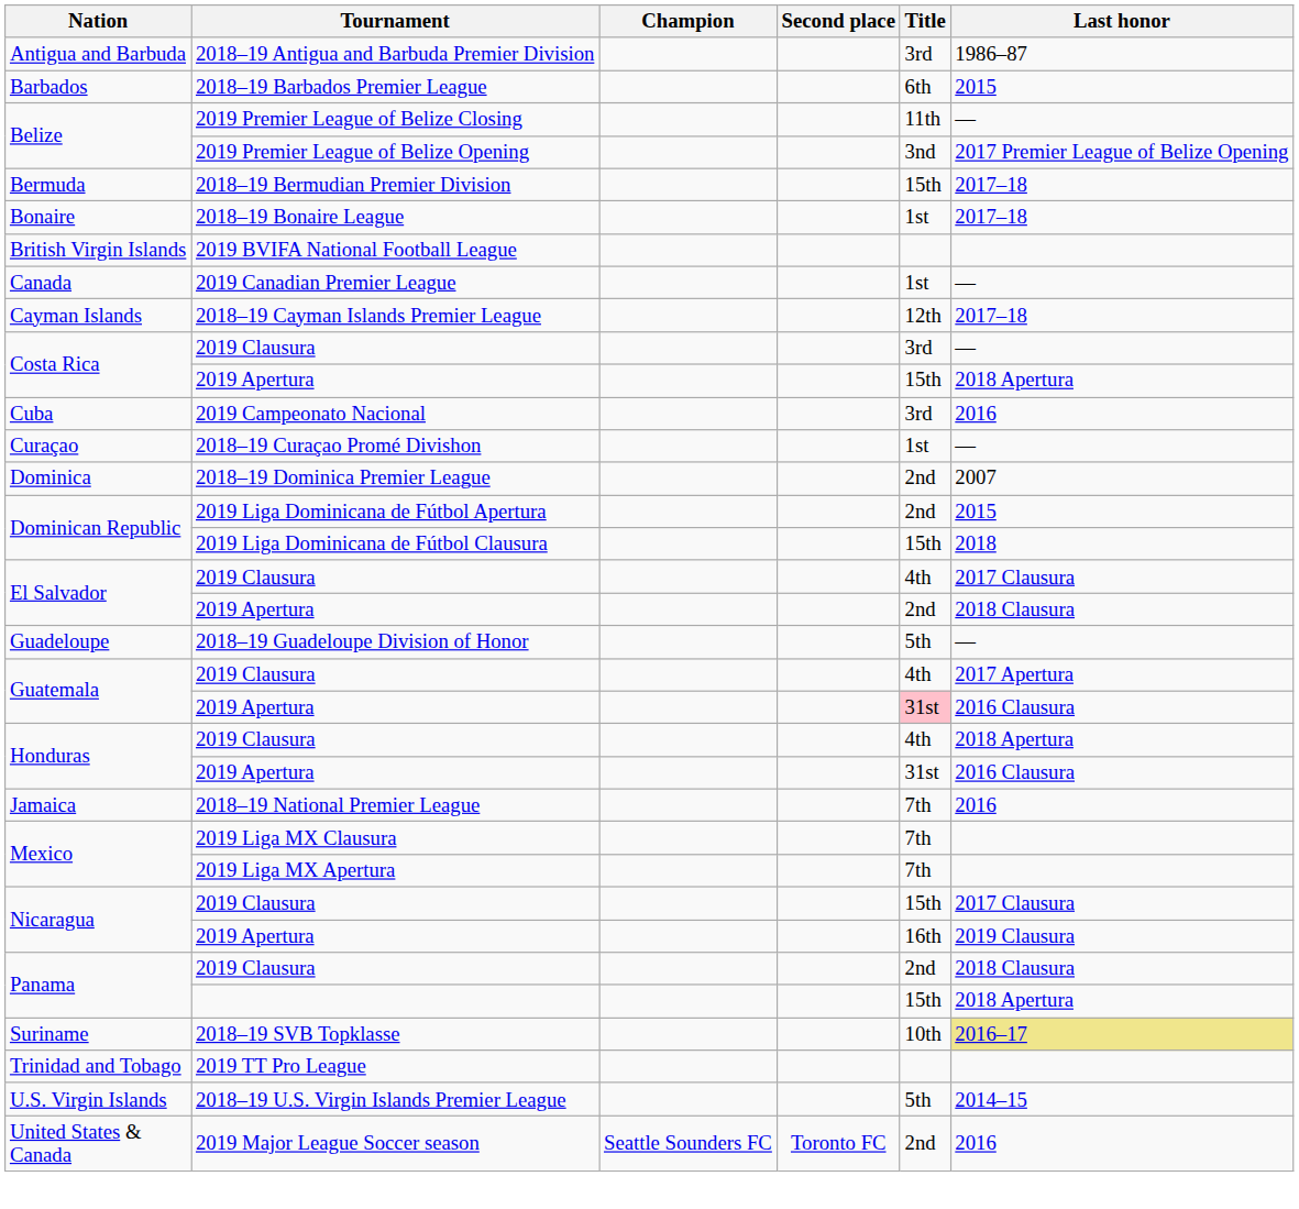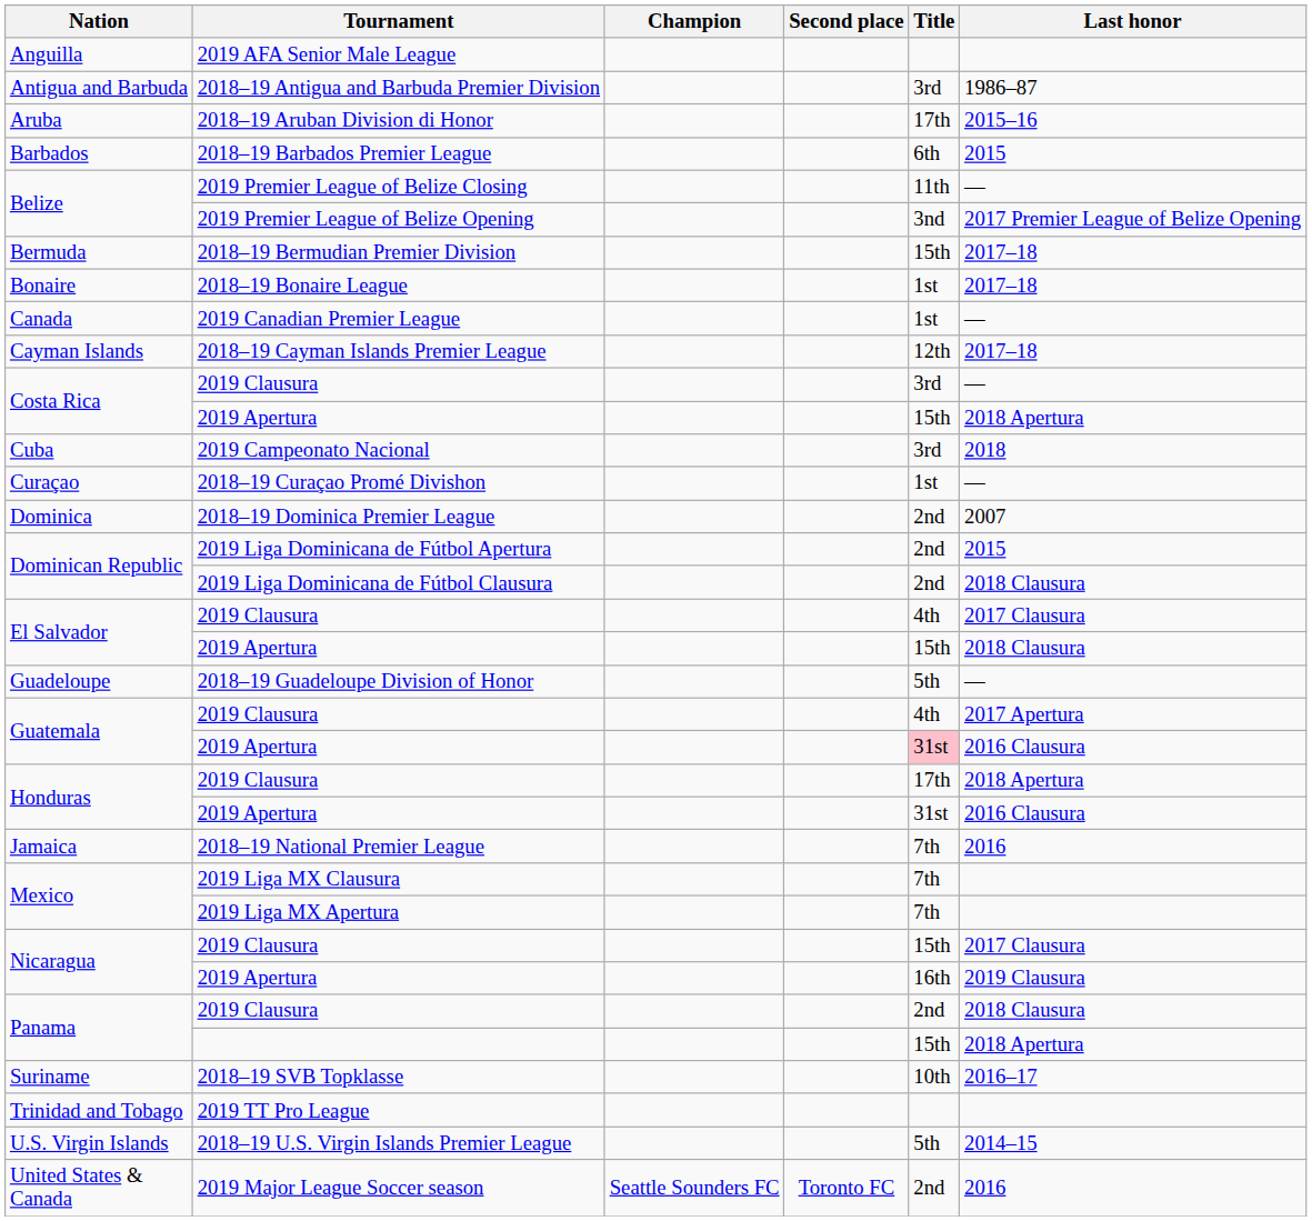 <table class="wikitable sortable">
 <tr>
 <th>Nation</th>
 <th>Tournament</th>
 <th>Champion</th>
 <th>Second place</th>
 <th data-sort-type="number">Title</th>
 <th>Last honor</th>
 </tr>
 <tr>
+<td> <a href='#'>Anguilla</a></td>
+<td><a href='#'>2019 AFA Senior Male League</a></td>
+<td></td>
+<td></td>
+<td></td>
+<td></td>
+</tr>
+<tr>
 <td> <a href='#'>Antigua and Barbuda</a></td>
 <td><a href='#'>2018–19 Antigua and Barbuda Premier Division</a></td>
 <td></td>
 <td></td>
 <td>3rd</td>
 <td>1986–87</td>
+</tr>
+<tr>
+<td> <a href='#'>Aruba</a></td>
+<td><a href='#'>2018–19 Aruban Division di Honor</a></td>
+<td></td>
+<td></td>
+<td>17th</td>
+<td><a href='#'>2015–16</a></td>
 </tr>
 <tr>
 <td> <a href='#'>Barbados</a></td>
 <td><a href='#'>2018–19 Barbados Premier League</a></td>
 <td></td>
 <td></td>
 <td>6th</td>
 <td><a href='#'>2015</a></td>
 </tr>
 <tr>
 <td rowspan=2> <a href='#'>Belize</a></td>
 <td><a href='#'>2019 Premier League of Belize Closing</a></td>
 <td></td>
 <td></td>
 <td>11th</td>
 <td>—</td>
 </tr>
 <tr>
 <td><a href='#'>2019 Premier League of Belize Opening</a></td>
 <td></td>
 <td></td>
 <td>3nd</td>
 <td><a href='#'>2017 Premier League of Belize Opening</a></td>
 </tr>
 <tr>
 <td> <a href='#'>Bermuda</a></td>
 <td><a href='#'>2018–19 Bermudian Premier Division</a></td>
 <td></td>
 <td></td>
 <td>15th</td>
 <td><a href='#'>2017–18</a></td>
 </tr>
 <tr>
 <td> <a href='#'>Bonaire</a></td>
 <td><a href='#'>2018–19 Bonaire League</a></td>
 <td></td>
 <td></td>
 <td>1st</td>
 <td><a href='#'>2017–18</a></td>
 </tr>
 <tr>
-<td> <a href='#'>British Virgin Islands</a></td>
-<td><a href='#'>2019 BVIFA National Football League</a></td>
-<td></td>
-<td></td>
-<td></td>
-<td></td>
-</tr>
-<tr>
 <td> <a href='#'>Canada</a></td>
 <td><a href='#'>2019 Canadian Premier League</a></td>
 <td></td>
 <td></td>
 <td>1st</td>
 <td>—</td>
 </tr>
 <tr>
 <td> <a href='#'>Cayman Islands</a></td>
 <td><a href='#'>2018–19 Cayman Islands Premier League</a></td>
 <td></td>
 <td></td>
 <td>12th</td>
 <td><a href='#'>2017–18</a></td>
 </tr>
 <tr>
 <td rowspan=2> <a href='#'>Costa Rica</a></td>
 <td><a href='#'>2019 Clausura</a></td>
 <td></td>
 <td></td>
 <td>3rd</td>
 <td>—</td>
 </tr>
 <tr>
 <td><a href='#'>2019 Apertura</a></td>
 <td></td>
 <td></td>
 <td>15th</td>
 <td><a href='#'>2018 Apertura</a></td>
 </tr>
 <tr>
 <td> <a href='#'>Cuba</a></td>
 <td><a href='#'>2019 Campeonato Nacional</a></td>
 <td></td>
 <td></td>
 <td>3rd</td>
-<td><a href='#'>2016</a></td>
+<td><a href='#'>2018</a></td>
 </tr>
 <tr>
 <td> <a href='#'>Curaçao</a></td>
 <td><a href='#'>2018–19 Curaçao Promé Divishon</a></td>
 <td></td>
 <td></td>
 <td>1st</td>
 <td>—</td>
 </tr>
 <tr>
 <td> <a href='#'>Dominica</a></td>
 <td><a href='#'>2018–19 Dominica Premier League</a></td>
 <td></td>
 <td></td>
 <td>2nd</td>
 <td>2007</td>
 </tr>
 <tr>
 <td rowspan="2"> <a href='#'>Dominican Republic</a></td>
 <td><a href='#'>2019 Liga Dominicana de Fútbol Apertura</a></td>
 <td></td>
 <td></td>
 <td>2nd</td>
 <td><a href='#'>2015</a></td>
 </tr>
 <tr>
 <td><a href='#'>2019 Liga Dominicana de Fútbol Clausura</a></td>
 <td></td>
 <td></td>
-<td>15th</td>
-<td><a href='#'>2018</a></td>
+<td>2nd</td>
+<td><a href='#'>2018 Clausura</a></td>
 </tr>
 <tr>
 <td rowspan=2> <a href='#'>El Salvador</a></td>
 <td><a href='#'>2019 Clausura</a></td>
 <td></td>
 <td></td>
 <td>4th</td>
 <td><a href='#'>2017 Clausura</a></td>
 </tr>
 <tr>
 <td><a href='#'>2019 Apertura</a></td>
 <td></td>
 <td></td>
-<td>2nd</td>
+<td>15th</td>
 <td><a href='#'>2018 Clausura</a></td>
 </tr>
 <tr>
 <td> <a href='#'>Guadeloupe</a></td>
 <td><a href='#'>2018–19 Guadeloupe Division of Honor</a></td>
 <td></td>
 <td></td>
 <td>5th</td>
 <td>—</td>
 </tr>
 <tr>
 <td rowspan=2> <a href='#'>Guatemala</a></td>
 <td><a href='#'>2019 Clausura</a></td>
 <td></td>
 <td></td>
 <td>4th</td>
 <td><a href='#'>2017 Apertura</a></td>
 </tr>
 <tr>
 <td><a href='#'>2019 Apertura</a></td>
 <td></td>
 <td></td>
 <td style="background: pink;">31st</td>
 <td><a href='#'>2016 Clausura</a></td>
 </tr>
 <tr>
 <td rowspan=2> <a href='#'>Honduras</a></td>
 <td><a href='#'>2019 Clausura</a></td>
 <td></td>
 <td></td>
-<td>4th</td>
+<td>17th</td>
 <td><a href='#'>2018 Apertura</a></td>
 </tr>
 <tr>
 <td><a href='#'>2019 Apertura</a></td>
 <td></td>
 <td></td>
 <td>31st</td>
 <td><a href='#'>2016 Clausura</a></td>
 </tr>
 <tr>
 <td> <a href='#'>Jamaica</a></td>
 <td><a href='#'>2018–19 National Premier League</a></td>
 <td></td>
 <td></td>
 <td>7th</td>
 <td><a href='#'>2016</a></td>
 </tr>
 <tr>
 <td rowspan=2> <a href='#'>Mexico</a></td>
 <td><a href='#'>2019 Liga MX Clausura</a></td>
 <td></td>
 <td></td>
 <td>7th</td>
 <td></td>
 </tr>
 <tr>
 <td><a href='#'>2019 Liga MX Apertura</a></td>
 <td></td>
 <td></td>
 <td>7th</td>
 <td></td>
 </tr>
 <tr>
 <td rowspan=2> <a href='#'>Nicaragua</a></td>
 <td><a href='#'>2019 Clausura</a></td>
 <td></td>
 <td></td>
 <td>15th</td>
 <td><a href='#'>2017 Clausura</a></td>
 </tr>
 <tr>
 <td><a href='#'>2019 Apertura</a></td>
 <td></td>
 <td></td>
 <td>16th</td>
 <td><a href='#'>2019 Clausura</a></td>
 </tr>
 <tr>
 <td rowspan=2> <a href='#'>Panama</a></td>
 <td><a href='#'>2019 Clausura</a></td>
 <td></td>
 <td></td>
 <td>2nd</td>
 <td><a href='#'>2018 Clausura</a></td>
 </tr>
 <tr>
 <td></td>
 <td></td>
 <td></td>
 <td>15th</td>
 <td><a href='#'>2018 Apertura</a></td>
 </tr>
 <tr>
 <td> <a href='#'>Suriname</a></td>
 <td><a href='#'>2018–19 SVB Topklasse</a></td>
 <td></td>
 <td></td>
 <td>10th</td>
-<td style="background: khaki;"><a href='#'>2016–17</a></td>
+<td><a href='#'>2016–17</a></td>
 </tr>
 <tr>
 <td> <a href='#'>Trinidad and Tobago</a></td>
 <td><a href='#'>2019 TT Pro League</a></td>
 <td></td>
 <td></td>
 <td></td>
 <td></td>
 </tr>
 <tr>
 <td> <a href='#'>U.S. Virgin Islands</a></td>
 <td><a href='#'>2018–19 U.S. Virgin Islands Premier League</a></td>
 <td></td>
 <td></td>
 <td>5th</td>
 <td><a href='#'>2014–15</a></td>
 </tr>
 <tr>
 <td> <a href='#'>United States</a> &<br> <a href='#'>Canada</a></td>
 <td><a href='#'>2019 Major League Soccer season</a></td>
 <td align=center><a href='#'>Seattle Sounders FC</a></td>
 <td align=center><a href='#'>Toronto FC</a></td>
 <td>2nd</td>
 <td><a href='#'>2016</a></td>
 </tr>
 </table>
